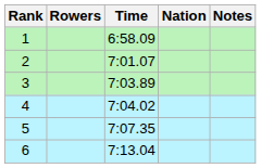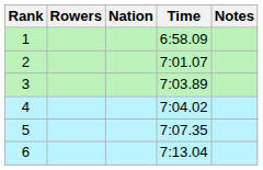 <table class="wikitable sortable" style="text-align:center">
 <tr>
 <th>Rank</th>
 <th>Rowers</th>
+<th>Nation</th>
 <th>Time</th>
-<th>Nation</th>
 <th>Notes</th>
 </tr>
 <tr bgcolor=bbf3bb>
 <td>1</td>
 <td align=left></td>
+<td align=left></td>
 <td>6:58.09</td>
-<td align=left></td>
 <td></td>
 </tr>
 <tr bgcolor=bbf3bb>
 <td>2</td>
 <td align=left data-sort-value="Baker, Philippa"></td>
+<td align=left></td>
 <td>7:01.07</td>
-<td align=left></td>
 <td></td>
 </tr>
 <tr bgcolor=bbf3bb>
 <td>3</td>
 <td align=left data-sort-value="Eyres, Annabel"></td>
+<td align=left></td>
 <td>7:03.89</td>
-<td align=left></td>
 <td></td>
 </tr>
 <tr bgcolor=bbf3ff>
 <td>4</td>
 <td align=left data-sort-value="Oronova, Daniela"></td>
+<td align=left></td>
 <td>7:04.02</td>
-<td align=left></td>
 <td></td>
 </tr>
 <tr bgcolor=bbf3ff>
 <td>5</td>
 <td align=left data-sort-value="Govaert, Renée"></td>
+<td align=left></td>
 <td>7:07.35</td>
-<td align=left></td>
 <td></td>
 </tr>
 <tr bgcolor=bbf3ff>
 <td>6</td>
 <td align=left data-sort-value="Ryder, Cindy"></td>
+<td align=left></td>
 <td>7:13.04</td>
-<td align=left></td>
 <td></td>
 </tr>
 </table>
